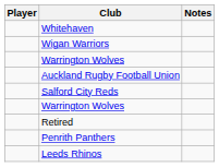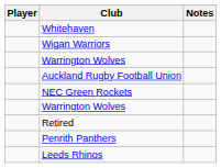 <table class="wikitable" style="font-size:90%">
 <tr bgcolor="#efefef">
 <th>Player</th>
 <th>Club</th>
 <th>Notes</th>
 </tr>
 <tr>
 <td align=left></td>
 <td><a href='#'>Whitehaven</a></td>
 <td></td>
 </tr>
 <tr>
 <td align=left></td>
 <td><a href='#'>Wigan Warriors</a></td>
 <td></td>
 </tr>
 <tr>
 <td align=left></td>
 <td><a href='#'>Warrington Wolves</a></td>
 <td></td>
 </tr>
 <tr>
 <td align=left></td>
 <td><a href='#'>Auckland Rugby Football Union</a></td>
 <td></td>
 </tr>
 <tr>
 <td align=left></td>
-<td><a href='#'>Salford City Reds</a></td>
+<td><a href='#'>NEC Green Rockets</a></td>
 <td></td>
 </tr>
 <tr>
 <td align=left></td>
 <td><a href='#'>Warrington Wolves</a></td>
 <td></td>
 </tr>
 <tr>
 <td align=left></td>
 <td>Retired</td>
 <td></td>
 </tr>
 <tr>
 <td align=left></td>
 <td><a href='#'>Penrith Panthers</a></td>
 <td></td>
 </tr>
 <tr>
 <td align=left></td>
 <td><a href='#'>Leeds Rhinos</a></td>
 <td></td>
 </tr>
 </table>
